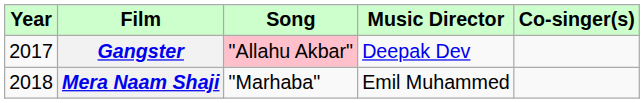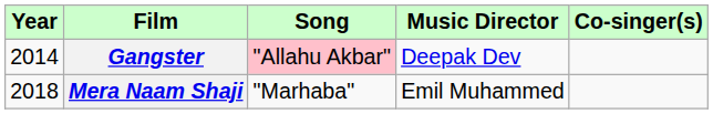 <table class="wikitable sortable">
 <tr>
 <th style="background:#cfc; text-align:center;"><strong>Year</strong></th>
 <th style="background:#cfc; text-align:center;"><strong>Film</strong></th>
 <th style="background:#cfc; text-align:center;"><strong>Song</strong></th>
 <th style="background:#cfc; text-align:center;"><strong>Music Director</strong></th>
 <th style="background:#cfc; text-align:center;"><strong>Co-singer(s)</strong></th>
 </tr>
 <tr>
-<td>2017</td>
+<td>2014</td>
 <th><em><a href='#'>Gangster</a></em></th>
 <td style="background: pink;">"Allahu Akbar"</td>
 <td><a href='#'>Deepak Dev</a></td>
 <td></td>
 </tr>
 <tr>
 <td>2018</td>
 <th><em><a href='#'>Mera Naam Shaji</a></em></th>
 <td>"Marhaba"</td>
 <td>Emil Muhammed</td>
 <td></td>
 </tr>
 </table>
